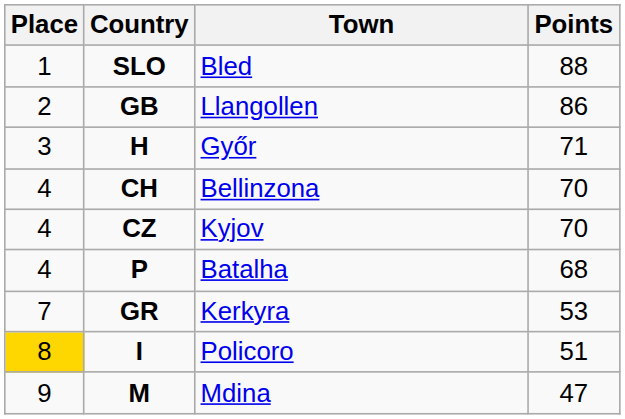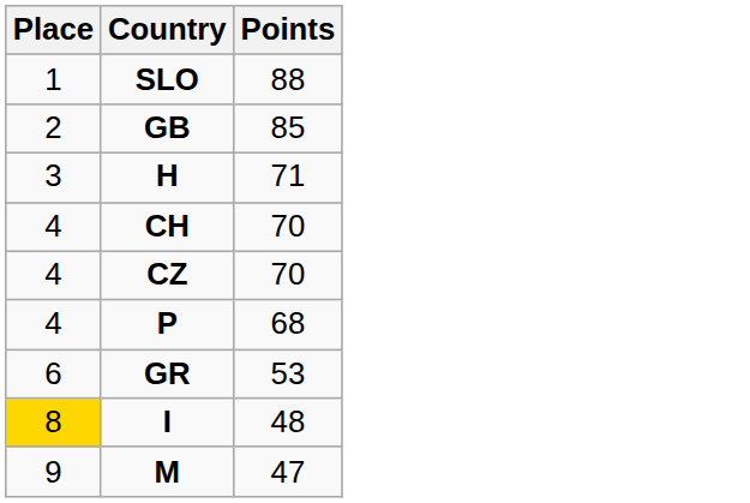 <table class="wikitable" style="text-align;">
 <tr>
 <th width="25">Place</th>
 <th width="25">Country</th>
-<th width="200">Town</th>
 <th width="25">Points</th>
 </tr>
 <tr>
 <td align="center">1</td>
 <td align="center"><strong>SLO</strong></td>
-<td align="left"><a href='#'>Bled</a></td>
 <td align="center">88</td>
 </tr>
 <tr>
 <td align="center">2</td>
 <td align="center"><strong>GB</strong></td>
-<td align="left"><a href='#'>Llangollen</a></td>
-<td align="center">86</td>
+<td align="center">85</td>
 </tr>
 <tr>
 <td align="center">3</td>
 <td align="center"><strong>H</strong></td>
-<td align="left"><a href='#'>Győr</a></td>
 <td align="center">71</td>
 </tr>
 <tr>
 <td align="center">4</td>
 <td align="center"><strong>CH</strong></td>
-<td align="left"><a href='#'>Bellinzona</a></td>
 <td align="center">70</td>
 </tr>
 <tr>
 <td align="center">4</td>
 <td align="center"><strong>CZ</strong></td>
-<td align="left"><a href='#'>Kyjov</a></td>
 <td align="center">70</td>
 </tr>
 <tr>
 <td align="center">4</td>
 <td align="center"><strong>P</strong></td>
-<td align="left"><a href='#'>Batalha</a></td>
 <td align="center">68</td>
 </tr>
 <tr>
-<td align="center">7</td>
+<td align="center">6</td>
 <td align="center"><strong>GR</strong></td>
-<td align="left"><a href='#'>Kerkyra</a></td>
 <td align="center">53</td>
 </tr>
 <tr>
 <td align="center" style="background: gold;">8</td>
 <td align="center"><strong>I</strong></td>
-<td align="left"><a href='#'>Policoro</a></td>
-<td align="center">51</td>
+<td align="center">48</td>
 </tr>
 <tr>
 <td align="center">9</td>
 <td align="center"><strong>M</strong></td>
-<td align="left"><a href='#'>Mdina</a></td>
 <td align="center">47</td>
 </tr>
 </table>
